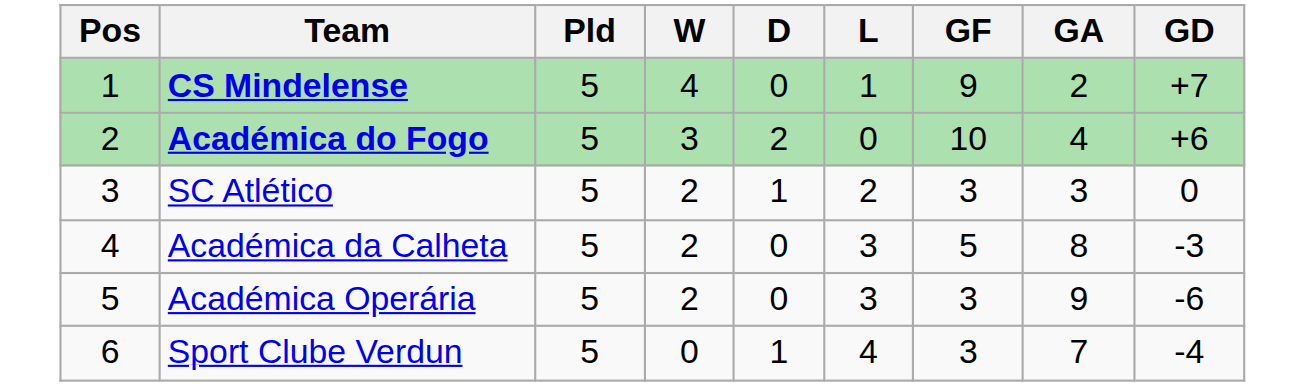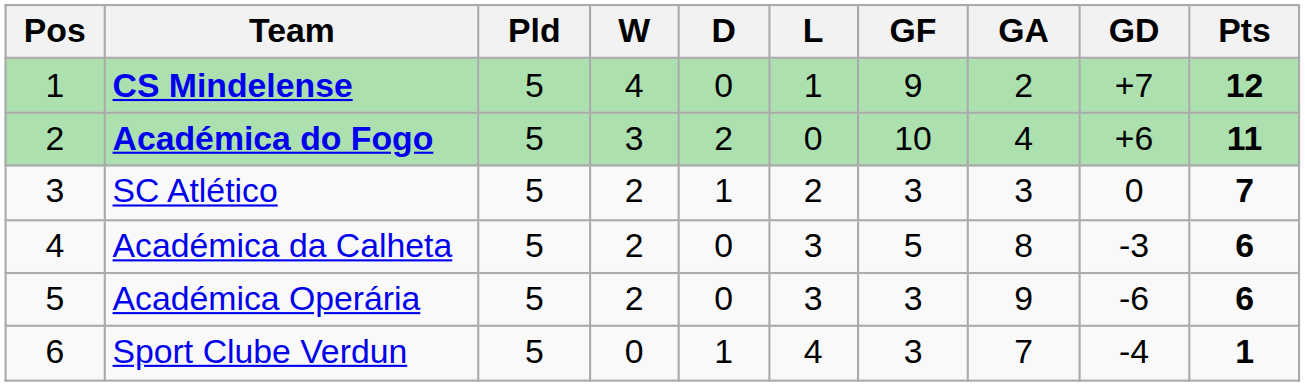 <table class="wikitable" style="margin:1em auto; text-align: center;">
 <tr>
 <th style="width: 40px;">Pos</th>
 <th style="width: 170px;">Team</th>
 <th style="width: 45px;">Pld</th>
 <th style="width: 35px;">W</th>
 <th style="width: 35px;">D</th>
 <th style="width: 35px;">L</th>
 <th style="width: 45px;">GF</th>
 <th style="width: 45px;">GA</th>
 <th style="width: 45px;">GD</th>
+<th style="width: 45px;">Pts</th>
 </tr>
 <tr style="background:#ACE1AF;">
 <td>1</td>
 <td style="text-align: left;"><strong><a href='#'>CS Mindelense</a></strong></td>
 <td>5</td>
 <td>4</td>
 <td>0</td>
 <td>1</td>
 <td>9</td>
 <td>2</td>
 <td>+7</td>
+<td><strong>12</strong></td>
 </tr>
 <tr style="background:#ACE1AF;">
 <td>2</td>
 <td style="text-align: left;"><strong><a href='#'>Académica do Fogo</a></strong></td>
 <td>5</td>
 <td>3</td>
 <td>2</td>
 <td>0</td>
 <td>10</td>
 <td>4</td>
 <td>+6</td>
+<td><strong>11</strong></td>
 </tr>
 <tr>
 <td>3</td>
 <td style="text-align: left;"><a href='#'>SC Atlético</a></td>
 <td>5</td>
 <td>2</td>
 <td>1</td>
 <td>2</td>
 <td>3</td>
 <td>3</td>
 <td>0</td>
+<td><strong>7</strong></td>
 </tr>
 <tr>
 <td>4</td>
 <td style="text-align: left;"><a href='#'>Académica da Calheta</a></td>
 <td>5</td>
 <td>2</td>
 <td>0</td>
 <td>3</td>
 <td>5</td>
 <td>8</td>
 <td>-3</td>
+<td><strong>6</strong></td>
 </tr>
 <tr>
 <td>5</td>
 <td style="text-align: left;"><a href='#'>Académica Operária</a></td>
 <td>5</td>
 <td>2</td>
 <td>0</td>
 <td>3</td>
 <td>3</td>
 <td>9</td>
 <td>-6</td>
+<td><strong>6</strong></td>
 </tr>
 <tr>
 <td>6</td>
 <td style="text-align: left;"><a href='#'>Sport Clube Verdun</a></td>
 <td>5</td>
 <td>0</td>
 <td>1</td>
 <td>4</td>
 <td>3</td>
 <td>7</td>
 <td>-4</td>
+<td><strong>1</strong></td>
 </tr>
 </table>
